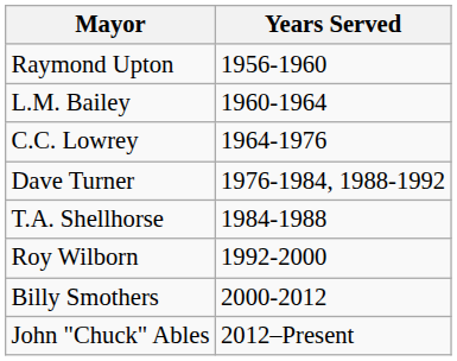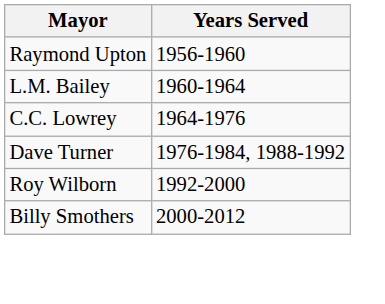 <table class="wikitable">
 <tr>
 <th>Mayor</th>
 <th>Years Served</th>
 </tr>
 <tr>
 <td>Raymond Upton</td>
 <td>1956-1960</td>
 </tr>
 <tr>
 <td>L.M. Bailey</td>
 <td>1960-1964</td>
 </tr>
 <tr>
 <td>C.C. Lowrey</td>
 <td>1964-1976</td>
 </tr>
 <tr>
 <td>Dave Turner</td>
 <td>1976-1984, 1988-1992</td>
 </tr>
 <tr>
-<td>T.A. Shellhorse</td>
-<td>1984-1988</td>
-</tr>
-<tr>
 <td>Roy Wilborn</td>
 <td>1992-2000</td>
 </tr>
 <tr>
 <td>Billy Smothers</td>
 <td>2000-2012</td>
 </tr>
-<tr>
-<td>John "Chuck" Ables</td>
-<td>2012–Present</td>
-</tr>
 </table>
